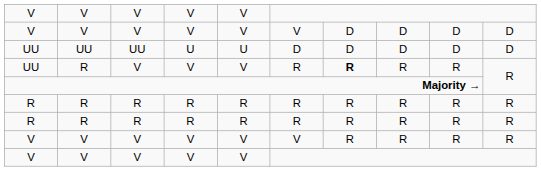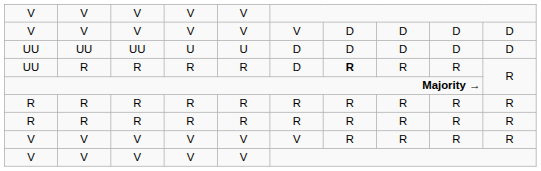 <table class="wikitable" style="text-align:center" width=750px>
 <tr>
 <td>V<br></td>
 <td>V<br></td>
 <td>V<br></td>
 <td>V</td>
 <td>V</td>
 <td colspan=5> </td>
 </tr>
 <tr>
 <td width=50px >V<br></td>
 <td width=50px >V<br></td>
 <td width=50px >V<br></td>
 <td width=50px >V<br></td>
 <td width=50px >V<br></td>
 <td width=50px >V<br></td>
 <td width=50px >D</td>
 <td width=50px >D</td>
 <td width=50px >D</td>
 <td width=50px >D</td>
 </tr>
 <tr>
 <td>UU</td>
 <td>UU</td>
 <td>UU</td>
 <td>U</td>
 <td>U</td>
 <td>D<br></td>
 <td>D<br></td>
 <td>D<br></td>
 <td>D</td>
 <td>D</td>
 </tr>
 <tr>
 <td>UU</td>
 <td>R<br></td>
-<td width=50px >V<br></td>
-<td>V</td>
-<td width=50px >V<br></td>
 <td>R<br></td>
+<td>R<br></td>
+<td>R<br></td>
+<td>D<br></td>
 <td><strong>R<br></strong></td>
 <td>R<br></td>
 <td>R<br></td>
 <td rowspan=2 >R<br></td>
 </tr>
 <tr>
 <td colspan=9 align=right><strong>Majority →</strong></td>
 </tr>
 <tr>
 <td>R</td>
 <td>R</td>
 <td>R</td>
 <td>R</td>
 <td>R</td>
 <td>R</td>
 <td>R</td>
 <td>R</td>
 <td>R<br></td>
 <td>R<br></td>
 </tr>
 <tr>
 <td>R</td>
 <td>R</td>
 <td>R</td>
 <td>R</td>
 <td>R</td>
 <td>R</td>
 <td>R</td>
 <td>R</td>
 <td>R</td>
 <td>R</td>
 </tr>
 <tr>
 <td>V</td>
 <td>V</td>
 <td>V</td>
 <td>V</td>
 <td>V</td>
 <td>V<br></td>
 <td>R</td>
 <td>R</td>
 <td>R</td>
 <td>R</td>
 </tr>
 <tr>
 <td>V</td>
 <td>V</td>
 <td>V</td>
 <td>V</td>
 <td>V</td>
 <td colspan=5> </td>
 </tr>
 </table>
